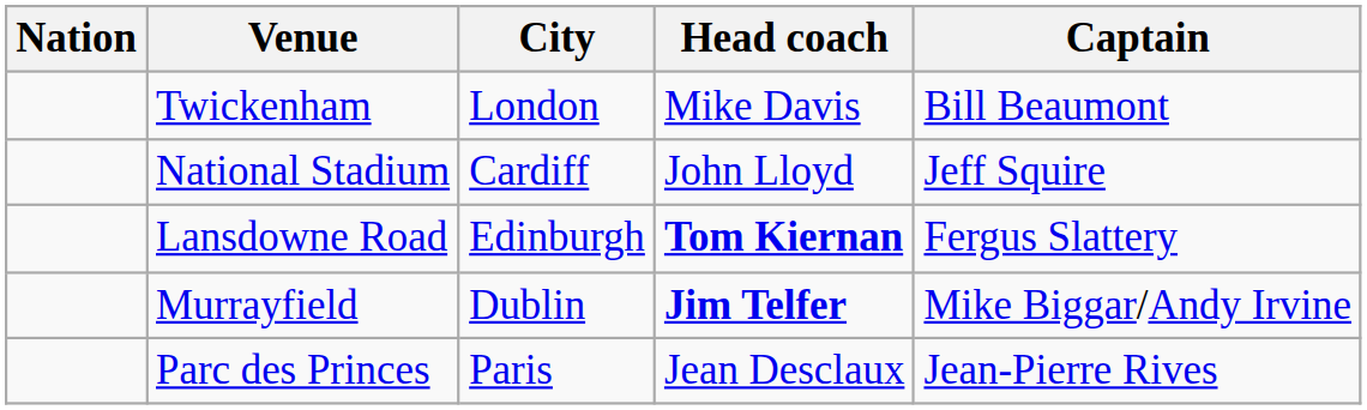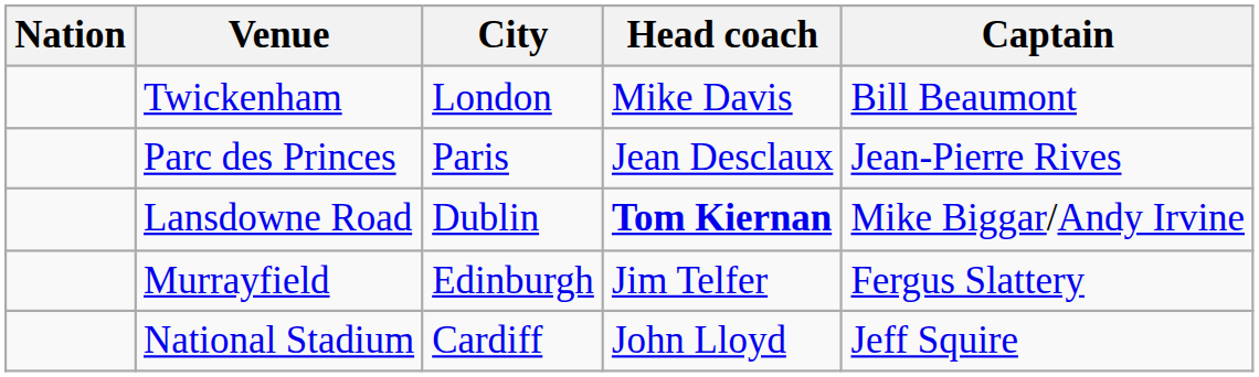 <table class="wikitable">
 <tr>
 <th><strong>Nation</strong></th>
 <th><strong>Venue</strong></th>
 <th><strong>City</strong></th>
 <th><strong>Head coach</strong></th>
 <th><strong>Captain</strong></th>
 </tr>
 <tr>
 <td></td>
 <td><a href='#'>Twickenham</a></td>
 <td><a href='#'>London</a></td>
 <td><a href='#'>Mike Davis</a></td>
 <td><a href='#'>Bill Beaumont</a></td>
 </tr>
 <tr>
 <td></td>
+<td><a href='#'>Parc des Princes</a></td>
+<td><a href='#'>Paris</a></td>
+<td><a href='#'>Jean Desclaux</a></td>
+<td><a href='#'>Jean-Pierre Rives</a></td>
+</tr>
+<tr>
+<td></td>
+<td><a href='#'>Lansdowne Road</a></td>
+<td><a href='#'>Dublin</a></td>
+<td><strong><a href='#'>Tom Kiernan</a></strong></td>
+<td><a href='#'>Mike Biggar</a>/<a href='#'>Andy Irvine</a></td>
+</tr>
+<tr>
+<td></td>
+<td><a href='#'>Murrayfield</a></td>
+<td><a href='#'>Edinburgh</a></td>
+<td><a href='#'>Jim Telfer</a></td>
+<td><a href='#'>Fergus Slattery</a></td>
+</tr>
+<tr>
+<td></td>
 <td><a href='#'>National Stadium</a></td>
 <td><a href='#'>Cardiff</a></td>
 <td><a href='#'>John Lloyd</a></td>
 <td><a href='#'>Jeff Squire</a></td>
 </tr>
-<tr>
-<td></td>
-<td><a href='#'>Lansdowne Road</a></td>
-<td><a href='#'>Edinburgh</a></td>
-<td><strong><a href='#'>Tom Kiernan</a></strong></td>
-<td><a href='#'>Fergus Slattery</a></td>
-</tr>
-<tr>
-<td></td>
-<td><a href='#'>Murrayfield</a></td>
-<td><a href='#'>Dublin</a></td>
-<td><strong><a href='#'>Jim Telfer</a></strong></td>
-<td><a href='#'>Mike Biggar</a>/<a href='#'>Andy Irvine</a></td>
-</tr>
-<tr>
-<td></td>
-<td><a href='#'>Parc des Princes</a></td>
-<td><a href='#'>Paris</a></td>
-<td><a href='#'>Jean Desclaux</a></td>
-<td><a href='#'>Jean-Pierre Rives</a></td>
-</tr>
 </table>
